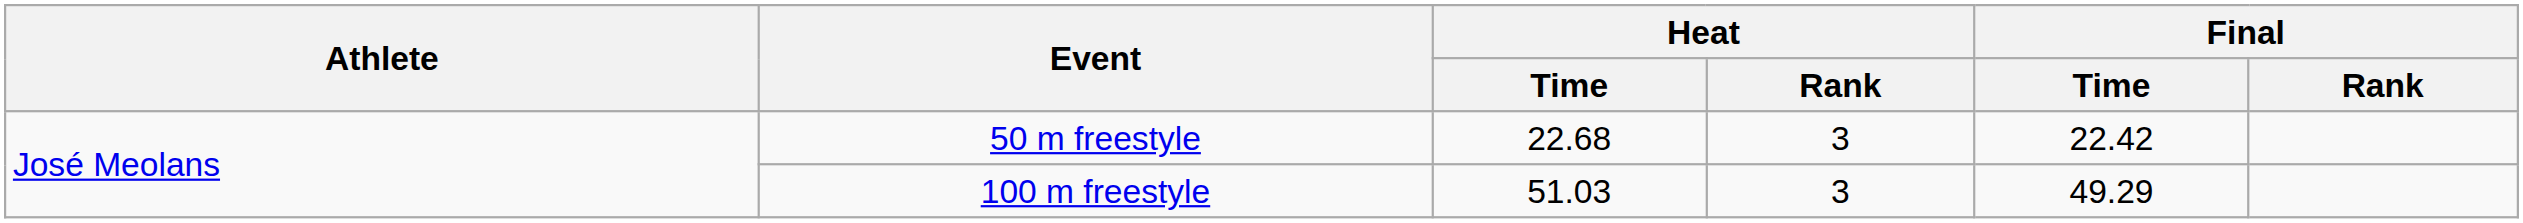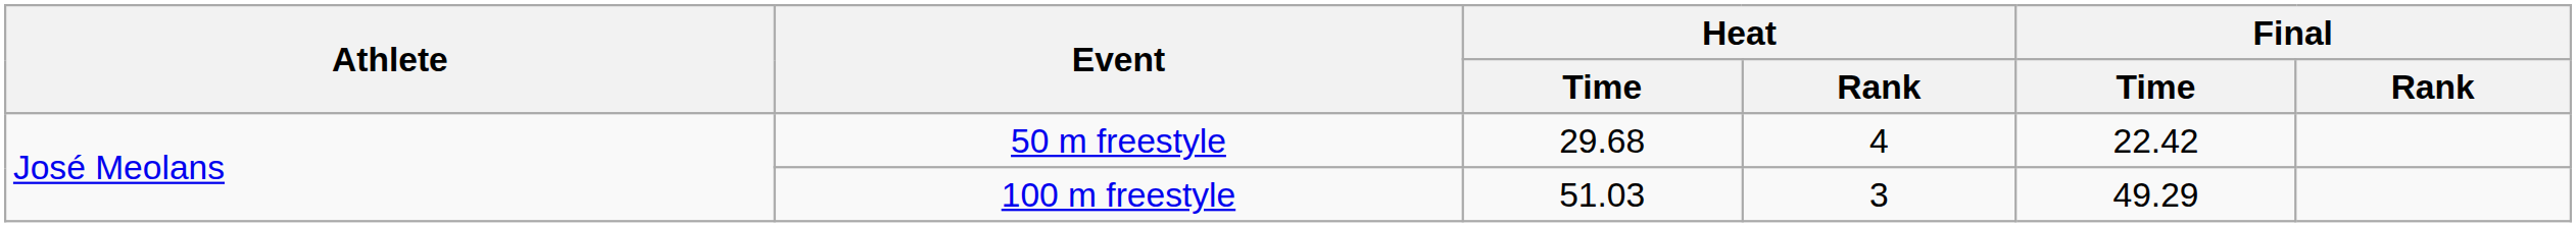 <table class=wikitable style="font-size:95%" width="90%">
 <tr>
 <th rowspan="2">Athlete</th>
 <th rowspan="2">Event</th>
 <th colspan="2">Heat</th>
 <th colspan="2">Final</th>
 </tr>
 <tr>
 <th>Time</th>
 <th>Rank</th>
 <th>Time</th>
 <th>Rank</th>
 </tr>
 <tr>
 <td rowspan=2 width=30%><a href='#'>José Meolans</a></td>
 <td align=center><a href='#'>50 m freestyle</a></td>
-<td align=center>22.68</td>
-<td align=center>3</td>
+<td align=center>29.68</td>
+<td align=center>4</td>
 <td align=center>22.42</td>
 <td align=center></td>
 </tr>
 <tr>
 <td align=center><a href='#'>100 m freestyle</a></td>
 <td align=center>51.03</td>
 <td align=center>3</td>
 <td align=center>49.29</td>
 <td align=center></td>
 </tr>
 </table>
